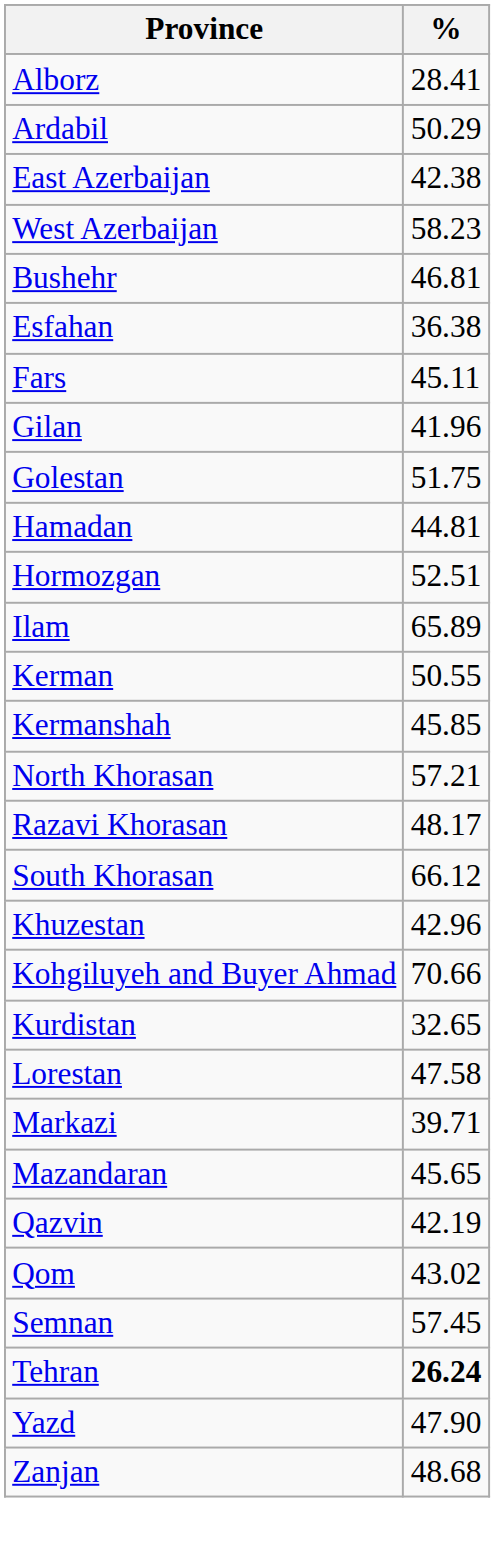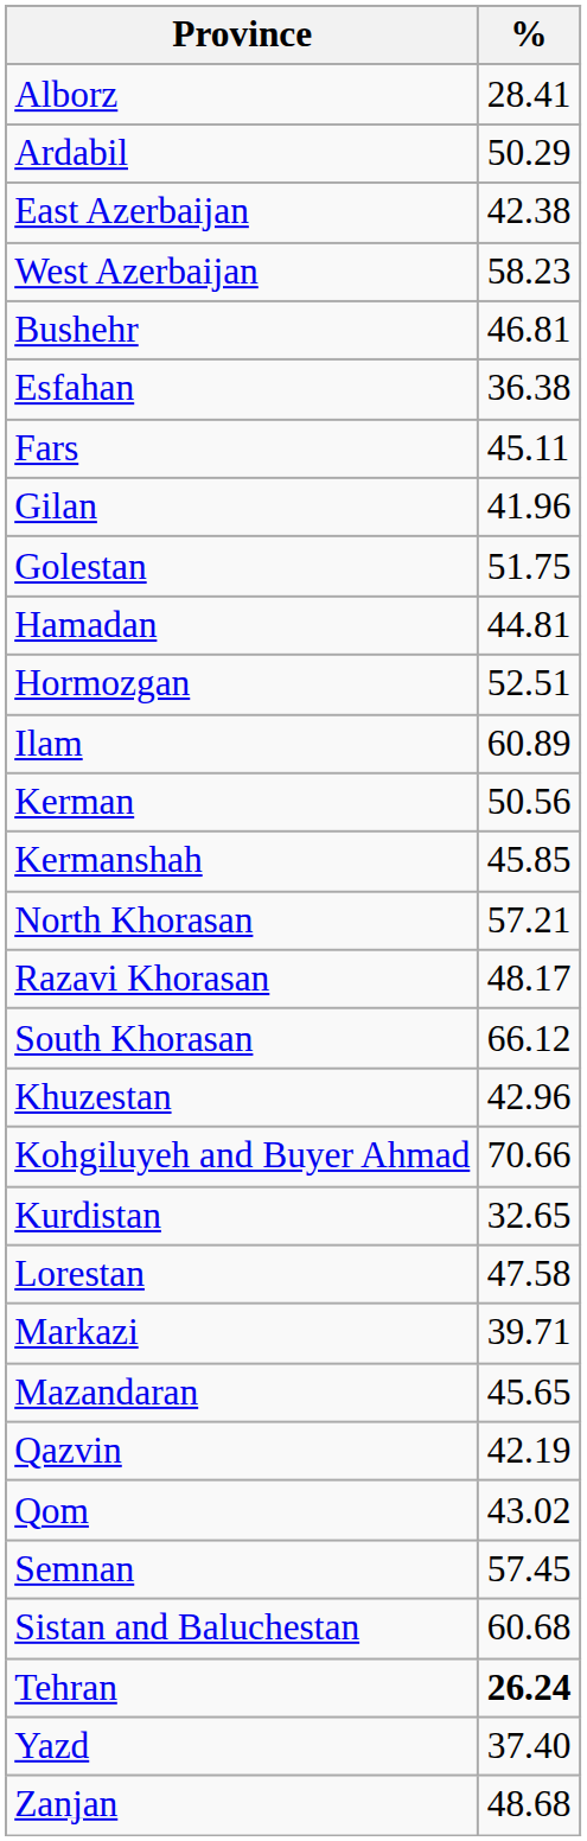 <table class="wikitable sortable">
 <tr>
 <th>Province</th>
 <th>%</th>
 </tr>
 <tr>
 <td><a href='#'>Alborz</a></td>
 <td>28.41</td>
 </tr>
 <tr>
 <td><a href='#'>Ardabil</a></td>
 <td>50.29</td>
 </tr>
 <tr>
 <td><a href='#'>East Azerbaijan</a></td>
 <td>42.38</td>
 </tr>
 <tr>
 <td><a href='#'>West Azerbaijan</a></td>
 <td>58.23</td>
 </tr>
 <tr>
 <td><a href='#'>Bushehr</a></td>
 <td>46.81</td>
 </tr>
 <tr>
 <td><a href='#'>Esfahan</a></td>
 <td>36.38</td>
 </tr>
 <tr>
 <td><a href='#'>Fars</a></td>
 <td>45.11</td>
 </tr>
 <tr>
 <td><a href='#'>Gilan</a></td>
 <td>41.96</td>
 </tr>
 <tr>
 <td><a href='#'>Golestan</a></td>
 <td>51.75</td>
 </tr>
 <tr>
 <td><a href='#'>Hamadan</a></td>
 <td>44.81</td>
 </tr>
 <tr>
 <td><a href='#'>Hormozgan</a></td>
 <td>52.51</td>
 </tr>
 <tr>
 <td><a href='#'>Ilam</a></td>
-<td>65.89</td>
+<td>60.89</td>
 </tr>
 <tr>
 <td><a href='#'>Kerman</a></td>
-<td>50.55</td>
+<td>50.56</td>
 </tr>
 <tr>
 <td><a href='#'>Kermanshah</a></td>
 <td>45.85</td>
 </tr>
 <tr>
 <td><a href='#'>North Khorasan</a></td>
 <td>57.21</td>
 </tr>
 <tr>
 <td><a href='#'>Razavi Khorasan</a></td>
 <td>48.17</td>
 </tr>
 <tr>
 <td><a href='#'>South Khorasan</a></td>
 <td>66.12</td>
 </tr>
 <tr>
 <td><a href='#'>Khuzestan</a></td>
 <td>42.96</td>
 </tr>
 <tr>
 <td><a href='#'>Kohgiluyeh and Buyer Ahmad</a></td>
 <td>70.66</td>
 </tr>
 <tr>
 <td><a href='#'>Kurdistan</a></td>
 <td>32.65</td>
 </tr>
 <tr>
 <td><a href='#'>Lorestan</a></td>
 <td>47.58</td>
 </tr>
 <tr>
 <td><a href='#'>Markazi</a></td>
 <td>39.71</td>
 </tr>
 <tr>
 <td><a href='#'>Mazandaran</a></td>
 <td>45.65</td>
 </tr>
 <tr>
 <td><a href='#'>Qazvin</a></td>
 <td>42.19</td>
 </tr>
 <tr>
 <td><a href='#'>Qom</a></td>
 <td>43.02</td>
 </tr>
 <tr>
 <td><a href='#'>Semnan</a></td>
 <td>57.45</td>
 </tr>
 <tr>
+<td><a href='#'>Sistan and Baluchestan</a></td>
+<td>60.68</td>
+</tr>
+<tr>
 <td><a href='#'>Tehran</a></td>
 <td><strong>26.24</strong></td>
 </tr>
 <tr>
 <td><a href='#'>Yazd</a></td>
-<td>47.90</td>
+<td>37.40</td>
 </tr>
 <tr>
 <td><a href='#'>Zanjan</a></td>
 <td>48.68</td>
 </tr>
 </table>
